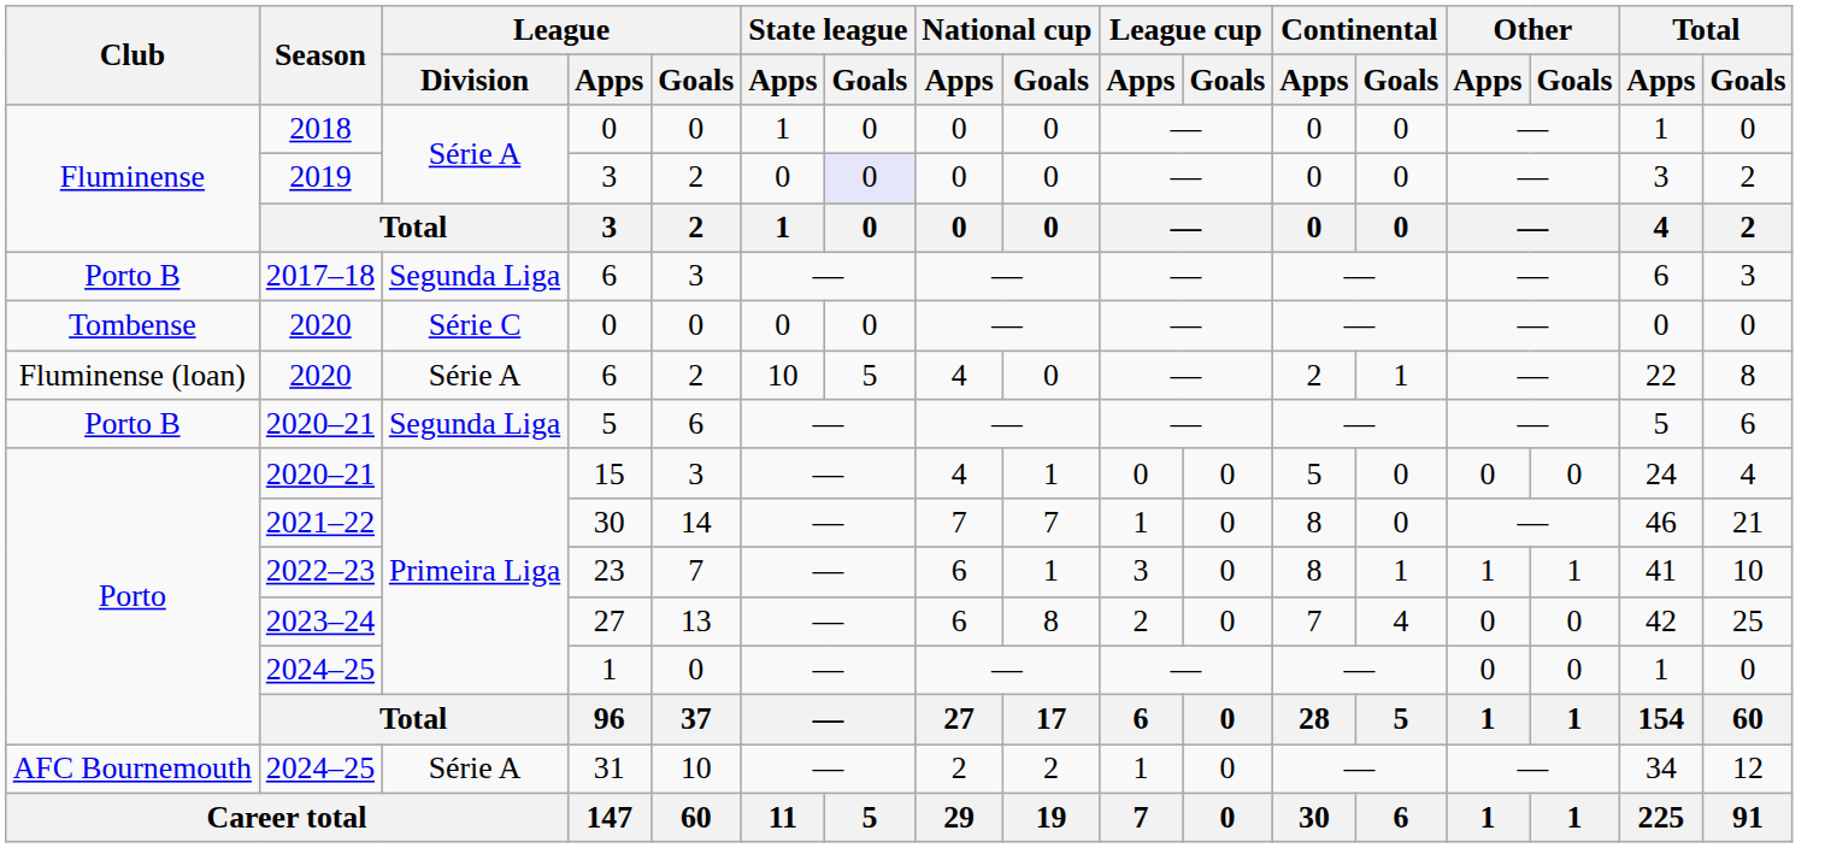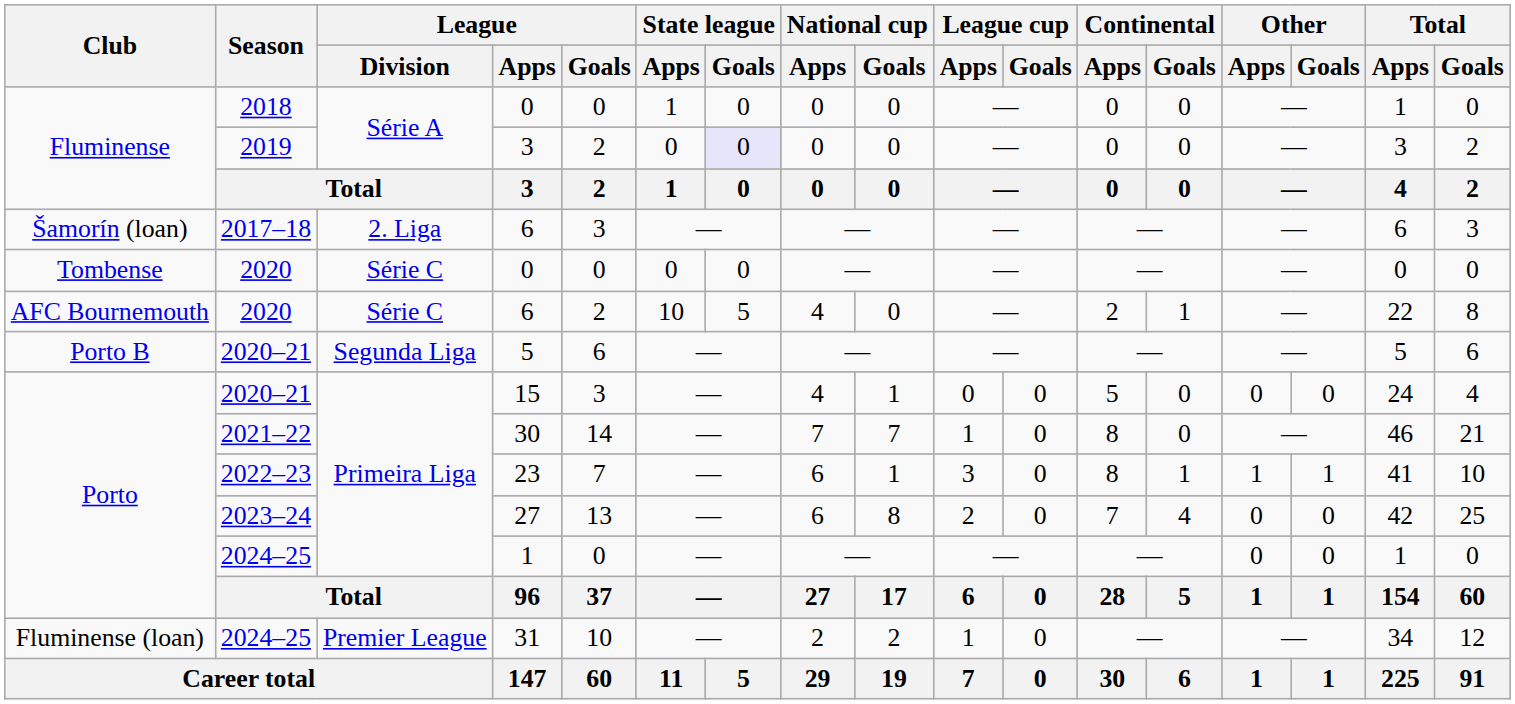 <table class="wikitable" style="text-align:center">
 <tr>
 <th rowspan="2">Club</th>
 <th rowspan="2">Season</th>
 <th colspan="3">League</th>
 <th colspan="2">State league</th>
 <th colspan="2">National cup</th>
 <th colspan="2">League cup</th>
 <th colspan="2">Continental</th>
 <th colspan="2">Other</th>
 <th colspan="2">Total</th>
 </tr>
 <tr>
 <th>Division</th>
 <th>Apps</th>
 <th>Goals</th>
 <th>Apps</th>
 <th>Goals</th>
 <th>Apps</th>
 <th>Goals</th>
 <th>Apps</th>
 <th>Goals</th>
 <th>Apps</th>
 <th>Goals</th>
 <th>Apps</th>
 <th>Goals</th>
 <th>Apps</th>
 <th>Goals</th>
 </tr>
 <tr>
 <td rowspan="3"><a href='#'>Fluminense</a></td>
 <td><a href='#'>2018</a></td>
 <td rowspan="2"><a href='#'>Série A</a></td>
 <td>0</td>
 <td>0</td>
 <td>1</td>
 <td>0</td>
 <td>0</td>
 <td>0</td>
 <td colspan="2">—</td>
 <td>0</td>
 <td>0</td>
 <td colspan="2">—</td>
 <td>1</td>
 <td>0</td>
 </tr>
 <tr>
 <td><a href='#'>2019</a></td>
 <td>3</td>
 <td>2</td>
 <td>0</td>
 <td style="background: lavender;">0</td>
 <td>0</td>
 <td>0</td>
 <td colspan="2">—</td>
 <td>0</td>
 <td>0</td>
 <td colspan="2">—</td>
 <td>3</td>
 <td>2</td>
 </tr>
 <tr>
 <th colspan="2">Total</th>
 <th>3</th>
 <th>2</th>
 <th>1</th>
 <th>0</th>
 <th>0</th>
 <th>0</th>
 <th colspan="2">—</th>
 <th>0</th>
 <th>0</th>
 <th colspan="2">—</th>
 <th>4</th>
 <th>2</th>
 </tr>
 <tr>
-<td><a href='#'>Porto B</a></td>
+<td><a href='#'>Šamorín</a> (loan)</td>
 <td><a href='#'>2017–18</a></td>
-<td><a href='#'>Segunda Liga</a></td>
+<td><a href='#'>2. Liga</a></td>
 <td>6</td>
 <td>3</td>
 <td colspan="2">—</td>
 <td colspan="2">—</td>
 <td colspan="2">—</td>
 <td colspan="2">—</td>
 <td colspan="2">—</td>
 <td>6</td>
 <td>3</td>
 </tr>
 <tr>
 <td><a href='#'>Tombense</a></td>
 <td><a href='#'>2020</a></td>
 <td><a href='#'>Série C</a></td>
 <td>0</td>
 <td>0</td>
 <td>0</td>
 <td>0</td>
 <td colspan="2">—</td>
 <td colspan="2">—</td>
 <td colspan="2">—</td>
 <td colspan="2">—</td>
 <td>0</td>
 <td>0</td>
 </tr>
 <tr>
-<td>Fluminense (loan)</td>
+<td><a href='#'>AFC Bournemouth</a></td>
 <td><a href='#'>2020</a></td>
-<td>Série A</td>
+<td><a href='#'>Série C</a></td>
 <td>6</td>
 <td>2</td>
 <td>10</td>
 <td>5</td>
 <td>4</td>
 <td>0</td>
 <td colspan="2">—</td>
 <td>2</td>
 <td>1</td>
 <td colspan="2">—</td>
 <td>22</td>
 <td>8</td>
 </tr>
 <tr>
 <td><a href='#'>Porto B</a></td>
 <td><a href='#'>2020–21</a></td>
 <td><a href='#'>Segunda Liga</a></td>
 <td>5</td>
 <td>6</td>
 <td colspan="2">—</td>
 <td colspan="2">—</td>
 <td colspan="2">—</td>
 <td colspan="2">—</td>
 <td colspan="2">—</td>
 <td>5</td>
 <td>6</td>
 </tr>
 <tr>
 <td rowspan="6"><a href='#'>Porto</a></td>
 <td><a href='#'>2020–21</a></td>
 <td rowspan="5"><a href='#'>Primeira Liga</a></td>
 <td>15</td>
 <td>3</td>
 <td colspan="2">—</td>
 <td>4</td>
 <td>1</td>
 <td>0</td>
 <td>0</td>
 <td>5</td>
 <td>0</td>
 <td>0</td>
 <td>0</td>
 <td>24</td>
 <td>4</td>
 </tr>
 <tr>
 <td><a href='#'>2021–22</a></td>
 <td>30</td>
 <td>14</td>
 <td colspan="2">—</td>
 <td>7</td>
 <td>7</td>
 <td>1</td>
 <td>0</td>
 <td>8</td>
 <td>0</td>
 <td colspan="2">—</td>
 <td>46</td>
 <td>21</td>
 </tr>
 <tr>
 <td><a href='#'>2022–23</a></td>
 <td>23</td>
 <td>7</td>
 <td colspan="2">—</td>
 <td>6</td>
 <td>1</td>
 <td>3</td>
 <td>0</td>
 <td>8</td>
 <td>1</td>
 <td>1</td>
 <td>1</td>
 <td>41</td>
 <td>10</td>
 </tr>
 <tr>
 <td><a href='#'>2023–24</a></td>
 <td>27</td>
 <td>13</td>
 <td colspan="2">—</td>
 <td>6</td>
 <td>8</td>
 <td>2</td>
 <td>0</td>
 <td>7</td>
 <td>4</td>
 <td>0</td>
 <td>0</td>
 <td>42</td>
 <td>25</td>
 </tr>
 <tr>
 <td><a href='#'>2024–25</a></td>
 <td>1</td>
 <td>0</td>
 <td colspan="2">—</td>
 <td colspan="2">—</td>
 <td colspan="2">—</td>
 <td colspan="2">—</td>
 <td>0</td>
 <td>0</td>
 <td>1</td>
 <td>0</td>
 </tr>
 <tr>
 <th colspan="2">Total</th>
 <th>96</th>
 <th>37</th>
 <th colspan="2">—</th>
 <th>27</th>
 <th>17</th>
 <th>6</th>
 <th>0</th>
 <th>28</th>
 <th>5</th>
 <th>1</th>
 <th>1</th>
 <th>154</th>
 <th>60</th>
 </tr>
 <tr>
-<td><a href='#'>AFC Bournemouth</a></td>
+<td>Fluminense (loan)</td>
 <td><a href='#'>2024–25</a></td>
-<td>Série A</td>
+<td><a href='#'>Premier League</a></td>
 <td>31</td>
 <td>10</td>
 <td colspan="2">—</td>
 <td>2</td>
 <td>2</td>
 <td>1</td>
 <td>0</td>
 <td colspan="2">—</td>
 <td colspan="2">—</td>
 <td>34</td>
 <td>12</td>
 </tr>
 <tr>
 <th colspan="3">Career total</th>
 <th>147</th>
 <th>60</th>
 <th>11</th>
 <th>5</th>
 <th>29</th>
 <th>19</th>
 <th>7</th>
 <th>0</th>
 <th>30</th>
 <th>6</th>
 <th>1</th>
 <th>1</th>
 <th>225</th>
 <th>91</th>
 </tr>
 </table>
